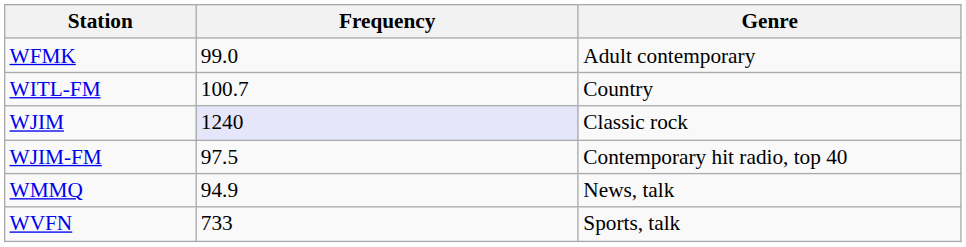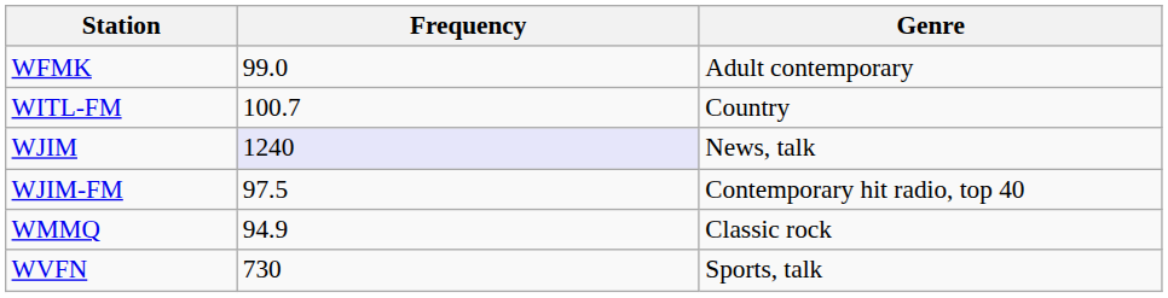 <table class="wikitable" style="width:45em;">
 <tr>
 <th style="width:20%">Station</th>
 <th style="width:40%">Frequency</th>
 <th style="width:40%">Genre</th>
 </tr>
 <tr>
 <td><a href='#'>WFMK</a></td>
 <td>99.0</td>
 <td>Adult contemporary</td>
 </tr>
 <tr>
 <td><a href='#'>WITL-FM</a></td>
 <td>100.7</td>
 <td>Country</td>
 </tr>
 <tr>
 <td><a href='#'>WJIM</a></td>
 <td style="background: lavender;">1240</td>
-<td>Classic rock</td>
+<td>News, talk</td>
 </tr>
 <tr>
 <td><a href='#'>WJIM-FM</a></td>
 <td>97.5</td>
 <td>Contemporary hit radio, top 40</td>
 </tr>
 <tr>
 <td><a href='#'>WMMQ</a></td>
 <td>94.9</td>
-<td>News, talk</td>
+<td>Classic rock</td>
 </tr>
 <tr>
 <td><a href='#'>WVFN</a></td>
-<td>733</td>
+<td>730</td>
 <td>Sports, talk</td>
 </tr>
 </table>
